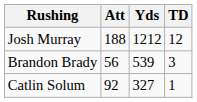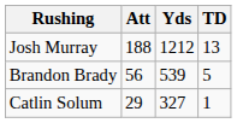 <table class="wikitable">
 <tr>
 <th>Rushing</th>
 <th>Att</th>
 <th>Yds</th>
 <th>TD</th>
 </tr>
 <tr>
 <td>Josh Murray</td>
 <td>188</td>
 <td>1212</td>
-<td>12</td>
+<td>13</td>
 </tr>
 <tr>
 <td>Brandon Brady</td>
 <td>56</td>
 <td>539</td>
-<td>3</td>
+<td>5</td>
 </tr>
 <tr>
 <td>Catlin Solum</td>
-<td>92</td>
+<td>29</td>
 <td>327</td>
 <td>1</td>
 </tr>
 </table>
